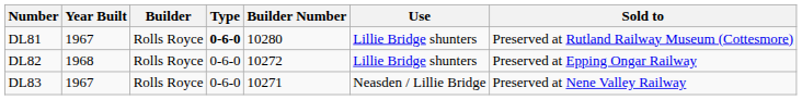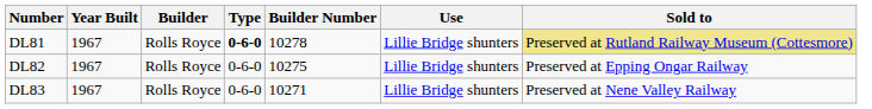 <table class="wikitable">
 <tr>
 <th>Number</th>
 <th>Year Built</th>
 <th>Builder</th>
 <th>Type</th>
 <th>Builder Number</th>
 <th>Use</th>
 <th>Sold to</th>
 </tr>
 <tr>
 <td>DL81</td>
 <td>1967</td>
 <td>Rolls Royce</td>
 <td><strong>0-6-0</strong></td>
-<td>10280</td>
+<td>10278</td>
 <td Neasden/><a href='#'>Lillie Bridge</a> shunters</td>
-<td>Preserved at <a href='#'>Rutland Railway Museum (Cottesmore)</a></td>
+<td style="background: khaki;">Preserved at <a href='#'>Rutland Railway Museum (Cottesmore)</a></td>
 </tr>
 <tr>
 <td>DL82</td>
-<td>1968</td>
+<td>1967</td>
 <td>Rolls Royce</td>
 <td>0-6-0</td>
-<td>10272</td>
+<td>10275</td>
 <td Neasden/><a href='#'>Lillie Bridge</a> shunters</td>
 <td>Preserved at <a href='#'>Epping Ongar Railway</a></td>
 </tr>
 <tr>
 <td>DL83</td>
 <td>1967</td>
 <td>Rolls Royce</td>
 <td>0-6-0</td>
 <td>10271</td>
-<td>Neasden / Lillie Bridge</td>
+<td Neasden/><a href='#'>Lillie Bridge</a> shunters</td>
 <td>Preserved at <a href='#'>Nene Valley Railway</a></td>
 </tr>
 </table>
